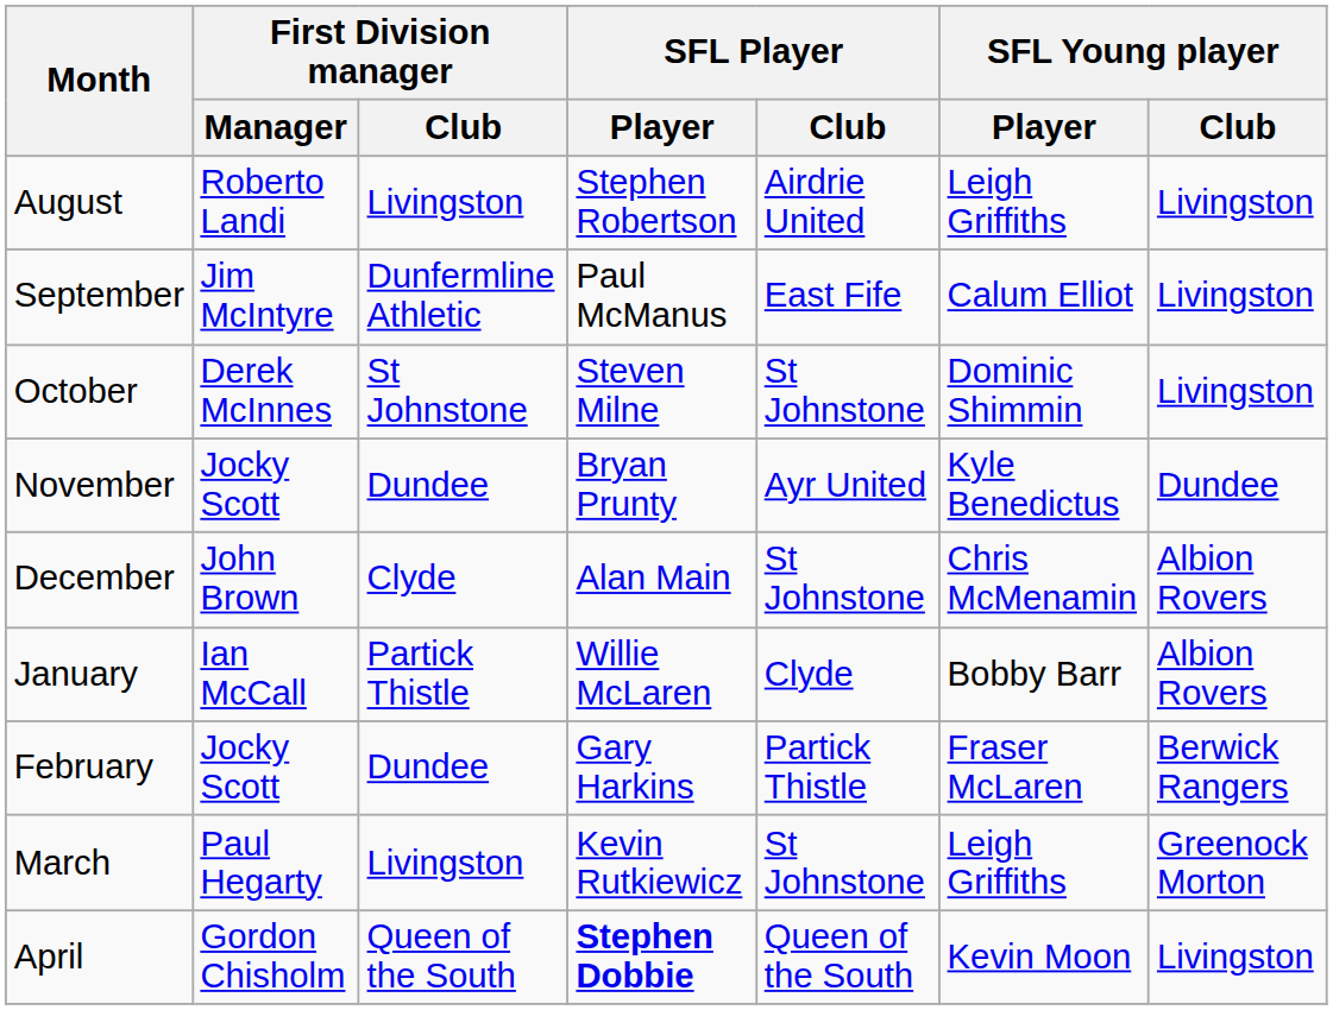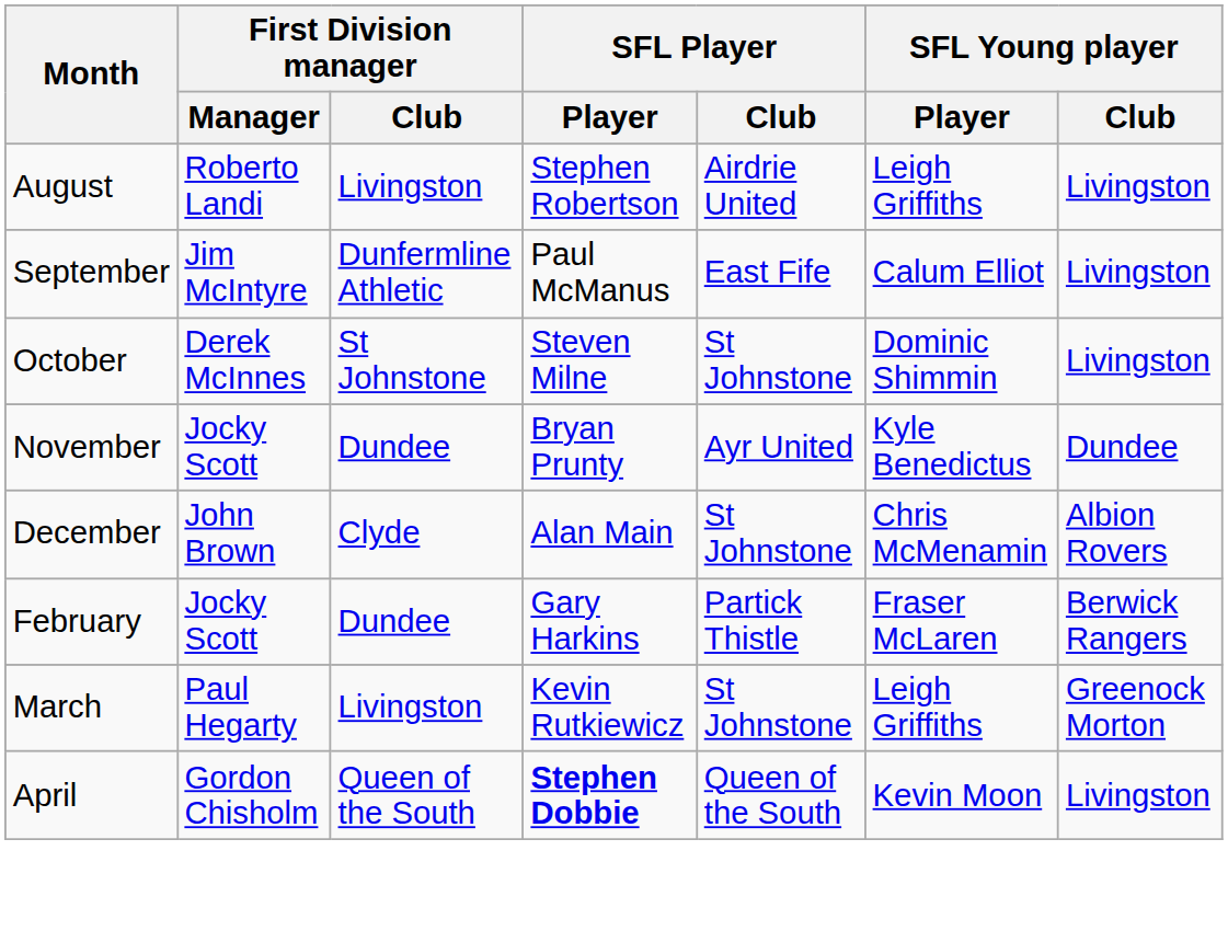 <table class="wikitable" style="font-size:100%">
 <tr>
 <th rowspan=2>Month</th>
 <th colspan=2>First Division manager</th>
 <th colspan=2>SFL Player</th>
 <th colspan=2>SFL Young player</th>
 </tr>
 <tr>
 <th>Manager</th>
 <th>Club</th>
 <th>Player</th>
 <th>Club</th>
 <th>Player</th>
 <th>Club</th>
 </tr>
 <tr>
 <td>August</td>
 <td> <a href='#'>Roberto Landi</a></td>
 <td><a href='#'>Livingston</a></td>
 <td> <a href='#'>Stephen Robertson</a></td>
 <td><a href='#'>Airdrie United</a></td>
 <td> <a href='#'>Leigh Griffiths</a></td>
 <td><a href='#'>Livingston</a></td>
 </tr>
 <tr>
 <td>September</td>
 <td> <a href='#'>Jim McIntyre</a></td>
 <td><a href='#'>Dunfermline Athletic</a></td>
 <td> Paul McManus</td>
 <td><a href='#'>East Fife</a></td>
 <td> <a href='#'>Calum Elliot</a></td>
 <td><a href='#'>Livingston</a></td>
 </tr>
 <tr>
 <td>October</td>
 <td> <a href='#'>Derek McInnes</a></td>
 <td><a href='#'>St Johnstone</a></td>
 <td> <a href='#'>Steven Milne</a></td>
 <td><a href='#'>St Johnstone</a></td>
 <td> <a href='#'>Dominic Shimmin</a></td>
 <td><a href='#'>Livingston</a></td>
 </tr>
 <tr>
 <td>November</td>
 <td> <a href='#'>Jocky Scott</a></td>
 <td><a href='#'>Dundee</a></td>
 <td> <a href='#'>Bryan Prunty</a></td>
 <td><a href='#'>Ayr United</a></td>
 <td> <a href='#'>Kyle Benedictus</a></td>
 <td><a href='#'>Dundee</a></td>
 </tr>
 <tr>
 <td>December</td>
 <td> <a href='#'>John Brown</a></td>
 <td><a href='#'>Clyde</a></td>
 <td> <a href='#'>Alan Main</a></td>
 <td><a href='#'>St Johnstone</a></td>
 <td> <a href='#'>Chris McMenamin</a></td>
 <td><a href='#'>Albion Rovers</a></td>
 </tr>
 <tr>
-<td>January</td>
-<td> <a href='#'>Ian McCall</a></td>
-<td><a href='#'>Partick Thistle</a></td>
-<td> <a href='#'>Willie McLaren</a></td>
-<td><a href='#'>Clyde</a></td>
-<td> Bobby Barr</td>
-<td><a href='#'>Albion Rovers</a></td>
-</tr>
-<tr>
 <td>February</td>
 <td> <a href='#'>Jocky Scott</a></td>
 <td><a href='#'>Dundee</a></td>
 <td> <a href='#'>Gary Harkins</a></td>
 <td><a href='#'>Partick Thistle</a></td>
 <td> <a href='#'>Fraser McLaren</a></td>
 <td><a href='#'>Berwick Rangers</a></td>
 </tr>
 <tr>
 <td>March</td>
 <td> <a href='#'>Paul Hegarty</a></td>
 <td><a href='#'>Livingston</a></td>
 <td> <a href='#'>Kevin Rutkiewicz</a></td>
 <td><a href='#'>St Johnstone</a></td>
 <td> <a href='#'>Leigh Griffiths</a></td>
 <td><a href='#'>Greenock Morton</a></td>
 </tr>
 <tr>
 <td>April</td>
 <td> <a href='#'>Gordon Chisholm</a></td>
 <td><a href='#'>Queen of the South</a></td>
 <td><strong> <a href='#'>Stephen Dobbie</a></strong></td>
 <td><a href='#'>Queen of the South</a></td>
 <td> <a href='#'>Kevin Moon</a></td>
 <td><a href='#'>Livingston</a></td>
 </tr>
 </table>
